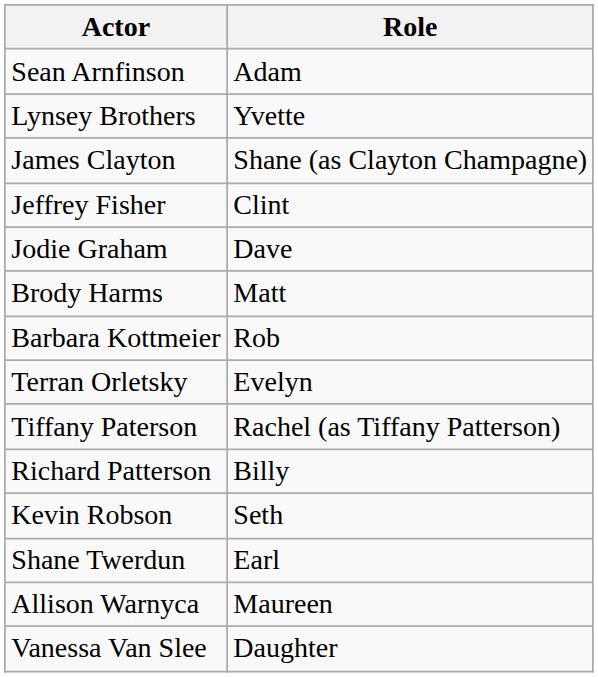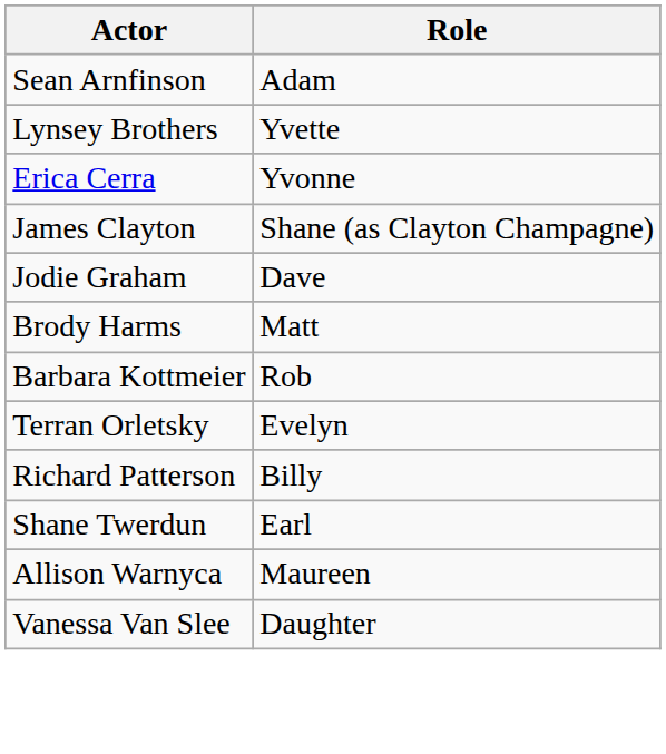 <table class=wikitable>
 <tr>
 <th>Actor</th>
 <th>Role</th>
 </tr>
 <tr>
 <td>Sean Arnfinson</td>
 <td>Adam</td>
 </tr>
 <tr>
 <td>Lynsey Brothers</td>
 <td>Yvette</td>
 </tr>
 <tr>
+<td><a href='#'>Erica Cerra</a></td>
+<td>Yvonne</td>
+</tr>
+<tr>
 <td>James Clayton</td>
 <td>Shane (as Clayton Champagne)</td>
-</tr>
-<tr>
-<td>Jeffrey Fisher</td>
-<td>Clint</td>
 </tr>
 <tr>
 <td>Jodie Graham</td>
 <td>Dave</td>
 </tr>
 <tr>
 <td>Brody Harms</td>
 <td>Matt</td>
 </tr>
 <tr>
 <td>Barbara Kottmeier</td>
 <td>Rob</td>
 </tr>
 <tr>
 <td>Terran Orletsky</td>
 <td>Evelyn</td>
 </tr>
 <tr>
-<td>Tiffany Paterson</td>
-<td>Rachel (as Tiffany Patterson)</td>
-</tr>
-<tr>
 <td>Richard Patterson</td>
 <td>Billy</td>
-</tr>
-<tr>
-<td>Kevin Robson</td>
-<td>Seth</td>
 </tr>
 <tr>
 <td>Shane Twerdun</td>
 <td>Earl</td>
 </tr>
 <tr>
 <td>Allison Warnyca</td>
 <td>Maureen</td>
 </tr>
 <tr>
 <td>Vanessa Van Slee</td>
 <td>Daughter</td>
 </tr>
 </table>
